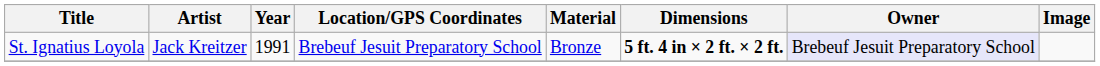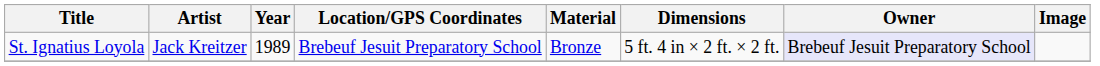 <table class="wikitable sortable">
 <tr>
 <th>Title</th>
 <th>Artist</th>
 <th>Year</th>
 <th>Location/GPS Coordinates</th>
 <th>Material</th>
 <th>Dimensions</th>
 <th>Owner</th>
 <th>Image</th>
 </tr>
 <tr>
 <td><a href='#'>St. Ignatius Loyola</a></td>
 <td><a href='#'>Jack Kreitzer</a></td>
-<td>1991</td>
+<td>1989</td>
 <td><a href='#'>Brebeuf Jesuit Preparatory School</a> </td>
 <td><a href='#'>Bronze</a></td>
-<td><strong>5 ft. 4 in × 2 ft. × 2 ft.</strong></td>
+<td>5 ft. 4 in × 2 ft. × 2 ft.</td>
 <td style="background: lavender;">Brebeuf Jesuit Preparatory School</td>
 <td></td>
 </tr>
 <tr>
 </tr>
 </table>
